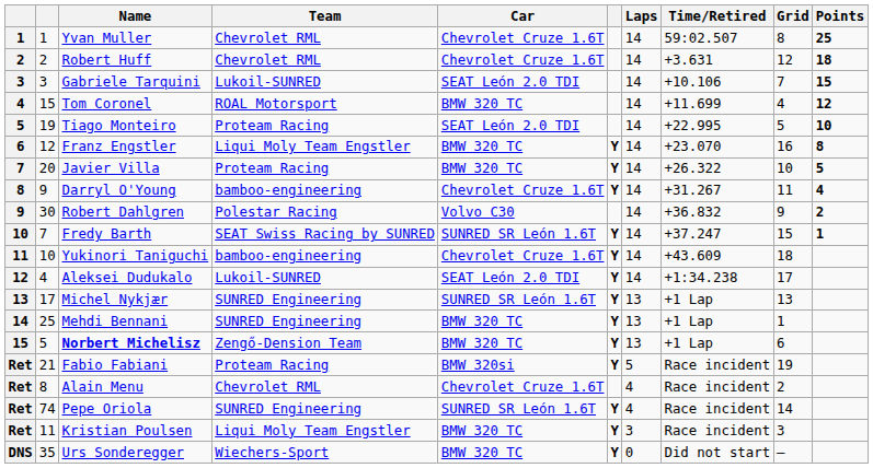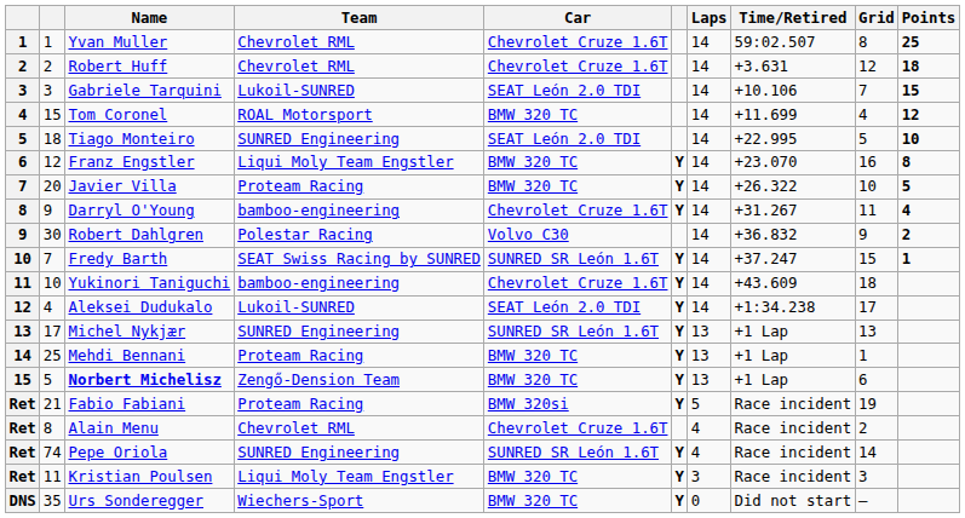 <table class="wikitable sortable" style="font-size: 95%;">
 <tr>
 <th></th>
 <th></th>
 <th>Name</th>
 <th>Team</th>
 <th>Car</th>
 <th></th>
 <th>Laps</th>
 <th>Time/Retired</th>
 <th>Grid</th>
 <th>Points</th>
 </tr>
 <tr>
 <th>1</th>
 <td>1</td>
 <td> <a href='#'>Yvan Muller</a></td>
 <td><a href='#'>Chevrolet RML</a></td>
 <td><a href='#'>Chevrolet Cruze 1.6T</a></td>
 <td></td>
 <td>14</td>
 <td>59:02.507</td>
 <td>8</td>
 <td><strong>25</strong></td>
 </tr>
 <tr>
 <th>2</th>
 <td>2</td>
 <td> <a href='#'>Robert Huff</a></td>
 <td><a href='#'>Chevrolet RML</a></td>
 <td><a href='#'>Chevrolet Cruze 1.6T</a></td>
 <td></td>
 <td>14</td>
 <td>+3.631</td>
 <td>12</td>
 <td><strong>18</strong></td>
 </tr>
 <tr>
 <th>3</th>
 <td>3</td>
 <td> <a href='#'>Gabriele Tarquini</a></td>
 <td><a href='#'>Lukoil-SUNRED</a></td>
 <td><a href='#'>SEAT León 2.0 TDI</a></td>
 <td></td>
 <td>14</td>
 <td>+10.106</td>
 <td>7</td>
 <td><strong>15</strong></td>
 </tr>
 <tr>
 <th>4</th>
 <td>15</td>
 <td> <a href='#'>Tom Coronel</a></td>
 <td><a href='#'>ROAL Motorsport</a></td>
 <td><a href='#'>BMW 320 TC</a></td>
 <td></td>
 <td>14</td>
 <td>+11.699</td>
 <td>4</td>
 <td><strong>12</strong></td>
 </tr>
 <tr>
 <th>5</th>
-<td>19</td>
+<td>18</td>
 <td> <a href='#'>Tiago Monteiro</a></td>
-<td><a href='#'>Proteam Racing</a></td>
+<td><a href='#'>SUNRED Engineering</a></td>
 <td><a href='#'>SEAT León 2.0 TDI</a></td>
 <td></td>
 <td>14</td>
 <td>+22.995</td>
 <td>5</td>
 <td><strong>10</strong></td>
 </tr>
 <tr>
 <th>6</th>
 <td>12</td>
 <td> <a href='#'>Franz Engstler</a></td>
 <td><a href='#'>Liqui Moly Team Engstler</a></td>
 <td><a href='#'>BMW 320 TC</a></td>
 <td align=center><strong><span>Y</span></strong></td>
 <td>14</td>
 <td>+23.070</td>
 <td>16</td>
 <td><strong>8</strong></td>
 </tr>
 <tr>
 <th>7</th>
 <td>20</td>
 <td> <a href='#'>Javier Villa</a></td>
 <td><a href='#'>Proteam Racing</a></td>
 <td><a href='#'>BMW 320 TC</a></td>
 <td align=center><strong><span>Y</span></strong></td>
 <td>14</td>
 <td>+26.322</td>
 <td>10</td>
 <td><strong>5</strong></td>
 </tr>
 <tr>
 <th>8</th>
 <td>9</td>
 <td> <a href='#'>Darryl O'Young</a></td>
 <td><a href='#'>bamboo-engineering</a></td>
 <td><a href='#'>Chevrolet Cruze 1.6T</a></td>
 <td align=center><strong><span>Y</span></strong></td>
 <td>14</td>
 <td>+31.267</td>
 <td>11</td>
 <td><strong>4</strong></td>
 </tr>
 <tr>
 <th>9</th>
 <td>30</td>
 <td> <a href='#'>Robert Dahlgren</a></td>
 <td><a href='#'>Polestar Racing</a></td>
 <td><a href='#'>Volvo C30</a></td>
 <td></td>
 <td>14</td>
 <td>+36.832</td>
 <td>9</td>
 <td><strong>2</strong></td>
 </tr>
 <tr>
 <th>10</th>
 <td>7</td>
 <td> <a href='#'>Fredy Barth</a></td>
 <td><a href='#'>SEAT Swiss Racing by SUNRED</a></td>
 <td><a href='#'>SUNRED SR León 1.6T</a></td>
 <td align=center><strong><span>Y</span></strong></td>
 <td>14</td>
 <td>+37.247</td>
 <td>15</td>
 <td><strong>1</strong></td>
 </tr>
 <tr>
 <th>11</th>
 <td>10</td>
 <td> <a href='#'>Yukinori Taniguchi</a></td>
 <td><a href='#'>bamboo-engineering</a></td>
 <td><a href='#'>Chevrolet Cruze 1.6T</a></td>
 <td align=center><strong><span>Y</span></strong></td>
 <td>14</td>
 <td>+43.609</td>
 <td>18</td>
 <td></td>
 </tr>
 <tr>
 <th>12</th>
 <td>4</td>
 <td> <a href='#'>Aleksei Dudukalo</a></td>
 <td><a href='#'>Lukoil-SUNRED</a></td>
 <td><a href='#'>SEAT León 2.0 TDI</a></td>
 <td align=center><strong><span>Y</span></strong></td>
 <td>14</td>
 <td>+1:34.238</td>
 <td>17</td>
 <td></td>
 </tr>
 <tr>
 <th>13</th>
 <td>17</td>
 <td> <a href='#'>Michel Nykjær</a></td>
 <td><a href='#'>SUNRED Engineering</a></td>
 <td><a href='#'>SUNRED SR León 1.6T</a></td>
 <td align=center><strong><span>Y</span></strong></td>
 <td>13</td>
 <td>+1 Lap</td>
 <td>13</td>
 <td></td>
 </tr>
 <tr>
 <th>14</th>
 <td>25</td>
 <td> <a href='#'>Mehdi Bennani</a></td>
-<td><a href='#'>SUNRED Engineering</a></td>
+<td><a href='#'>Proteam Racing</a></td>
 <td><a href='#'>BMW 320 TC</a></td>
 <td align=center><strong><span>Y</span></strong></td>
 <td>13</td>
 <td>+1 Lap</td>
 <td>1</td>
 <td></td>
 </tr>
 <tr>
 <th>15</th>
 <td>5</td>
 <td> <strong><a href='#'>Norbert Michelisz</a></strong></td>
 <td><a href='#'>Zengő-Dension Team</a></td>
 <td><a href='#'>BMW 320 TC</a></td>
 <td align=center><strong><span>Y</span></strong></td>
 <td>13</td>
 <td>+1 Lap</td>
 <td>6</td>
 <td></td>
 </tr>
 <tr>
 <th>Ret</th>
 <td>21</td>
 <td> <a href='#'>Fabio Fabiani</a></td>
 <td><a href='#'>Proteam Racing</a></td>
 <td><a href='#'>BMW 320si</a></td>
 <td align=center><strong><span>Y</span></strong></td>
 <td>5</td>
 <td>Race incident</td>
 <td>19</td>
 <td></td>
 </tr>
 <tr>
 <th>Ret</th>
 <td>8</td>
 <td> <a href='#'>Alain Menu</a></td>
 <td><a href='#'>Chevrolet RML</a></td>
 <td><a href='#'>Chevrolet Cruze 1.6T</a></td>
 <td></td>
 <td>4</td>
 <td>Race incident</td>
 <td>2</td>
 <td></td>
 </tr>
 <tr>
 <th>Ret</th>
 <td>74</td>
 <td> <a href='#'>Pepe Oriola</a></td>
 <td><a href='#'>SUNRED Engineering</a></td>
 <td><a href='#'>SUNRED SR León 1.6T</a></td>
 <td align=center><strong><span>Y</span></strong></td>
 <td>4</td>
 <td>Race incident</td>
 <td>14</td>
 <td></td>
 </tr>
 <tr>
 <th>Ret</th>
 <td>11</td>
 <td> <a href='#'>Kristian Poulsen</a></td>
 <td><a href='#'>Liqui Moly Team Engstler</a></td>
 <td><a href='#'>BMW 320 TC</a></td>
 <td align=center><strong><span>Y</span></strong></td>
 <td>3</td>
 <td>Race incident</td>
 <td>3</td>
 <td></td>
 </tr>
 <tr>
 <th>DNS</th>
 <td>35</td>
 <td> <a href='#'>Urs Sonderegger</a></td>
 <td><a href='#'>Wiechers-Sport</a></td>
 <td><a href='#'>BMW 320 TC</a></td>
 <td align=center><strong><span>Y</span></strong></td>
 <td>0</td>
 <td>Did not start</td>
 <td>–</td>
 <td></td>
 </tr>
 </table>
